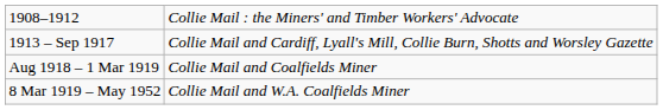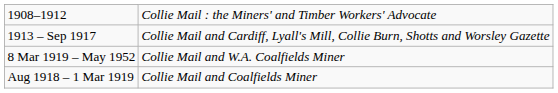 <table class="wikitable">
 <tr>
 <td>1908–1912</td>
 <td><em>Collie Mail : the Miners' and Timber Workers' Advocate</em></td>
 </tr>
 <tr>
 <td>1913 – Sep 1917</td>
 <td><em>Collie Mail and Cardiff, Lyall's Mill, Collie Burn, Shotts and Worsley Gazette</em></td>
 </tr>
 <tr>
+<td>8 Mar 1919 – May 1952</td>
+<td><em> Collie Mail and W.A. Coalfields Miner</em></td>
+</tr>
+<tr>
 <td>Aug 1918 – 1 Mar 1919</td>
 <td><em>Collie Mail and Coalfields Miner</em></td>
 </tr>
-<tr>
-<td>8 Mar 1919 – May 1952</td>
-<td><em> Collie Mail and W.A. Coalfields Miner</em></td>
-</tr>
 </table>
